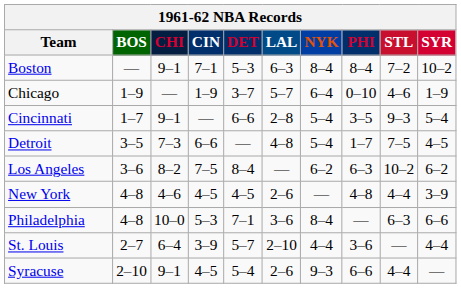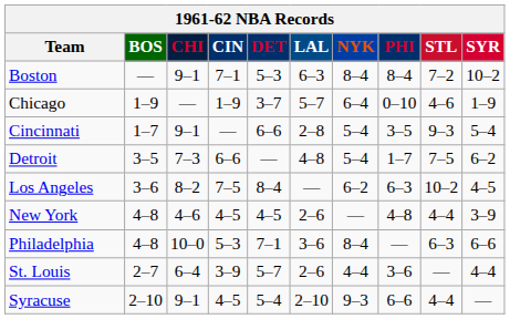 <table class="wikitable" style="font-size:95%; text-align:center;">
 <tr>
 <th colspan=10>1961-62 NBA Records</th>
 </tr>
 <tr>
 <th width=100>Team</th>
 <th style="background:#006400;color:#FFFFFF;width=35">BOS</th>
 <th style="background:#031E41;color:#D60032;width=35">CHI</th>
 <th style="background:#012F6B;color:#FFFFFF;width=35">CIN</th>
 <th style="background:#012F6B;color:#D40032;width=35">DET</th>
 <th style="background:#004B87;color:#FFFFFF;width=35">LAL</th>
 <th style="background:#003EA4;color:#E45206;width=35">NYK</th>
 <th style="background:#012F6B;color:#D50131;width=35">PHI</th>
 <th style="background:#C90F2E;color:#FFFFFF;width=35">STL</th>
 <th style="background:#D40032;color:#FFFFFF;width=35">SYR</th>
 </tr>
 <tr>
 <td style="text-align:left;"><a href='#'>Boston</a></td>
 <td>—</td>
 <td>9–1</td>
 <td>7–1</td>
 <td>5–3</td>
 <td>6–3</td>
 <td>8–4</td>
 <td>8–4</td>
 <td>7–2</td>
 <td>10–2</td>
 </tr>
 <tr>
 <td style="text-align:left;">Chicago</td>
 <td>1–9</td>
 <td>—</td>
 <td>1–9</td>
 <td>3–7</td>
 <td>5–7</td>
 <td>6–4</td>
 <td>0–10</td>
 <td>4–6</td>
 <td>1–9</td>
 </tr>
 <tr>
 <td style="text-align:left;"><a href='#'>Cincinnati</a></td>
 <td>1–7</td>
 <td>9–1</td>
 <td>—</td>
 <td>6–6</td>
 <td>2–8</td>
 <td>5–4</td>
 <td>3–5</td>
 <td>9–3</td>
 <td>5–4</td>
 </tr>
 <tr>
 <td style="text-align:left;"><a href='#'>Detroit</a></td>
 <td>3–5</td>
 <td>7–3</td>
 <td>6–6</td>
 <td>—</td>
 <td>4–8</td>
 <td>5–4</td>
 <td>1–7</td>
 <td>7–5</td>
-<td>4–5</td>
+<td>6–2</td>
 </tr>
 <tr>
 <td style="text-align:left;"><a href='#'>Los Angeles</a></td>
 <td>3–6</td>
 <td>8–2</td>
 <td>7–5</td>
 <td>8–4</td>
 <td>—</td>
 <td>6–2</td>
 <td>6–3</td>
 <td>10–2</td>
-<td>6–2</td>
+<td>4–5</td>
 </tr>
 <tr>
 <td style="text-align:left;"><a href='#'>New York</a></td>
 <td>4–8</td>
 <td>4–6</td>
 <td>4–5</td>
 <td>4–5</td>
 <td>2–6</td>
 <td>—</td>
 <td>4–8</td>
 <td>4–4</td>
 <td>3–9</td>
 </tr>
 <tr>
 <td style="text-align:left;"><a href='#'>Philadelphia</a></td>
 <td>4–8</td>
 <td>10–0</td>
 <td>5–3</td>
 <td>7–1</td>
 <td>3–6</td>
 <td>8–4</td>
 <td>—</td>
 <td>6–3</td>
 <td>6–6</td>
 </tr>
 <tr>
 <td style="text-align:left;"><a href='#'>St. Louis</a></td>
 <td>2–7</td>
 <td>6–4</td>
 <td>3–9</td>
 <td>5–7</td>
-<td>2–10</td>
+<td>2–6</td>
 <td>4–4</td>
 <td>3–6</td>
 <td>—</td>
 <td>4–4</td>
 </tr>
 <tr>
 <td style="text-align:left;"><a href='#'>Syracuse</a></td>
 <td>2–10</td>
 <td>9–1</td>
 <td>4–5</td>
 <td>5–4</td>
-<td>2–6</td>
+<td>2–10</td>
 <td>9–3</td>
 <td>6–6</td>
 <td>4–4</td>
 <td>—</td>
 </tr>
 </table>
